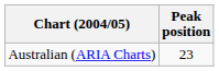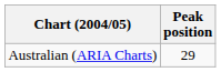 <table class="wikitable">
 <tr>
 <th>Chart (2004/05)</th>
 <th>Peak<br>position</th>
 </tr>
 <tr>
 <td>Australian (<a href='#'>ARIA Charts</a>)</td>
-<td align="center">23</td>
+<td align="center">29</td>
 </tr>
 </table>
